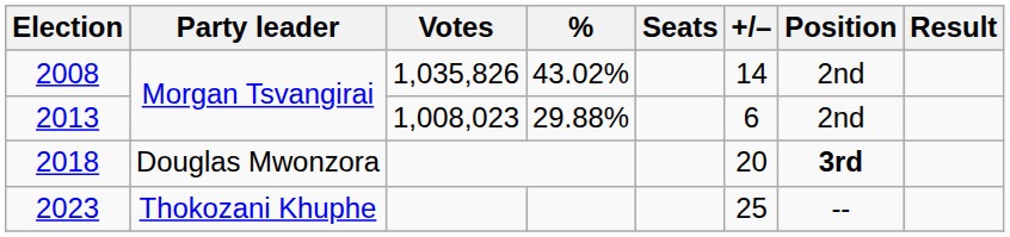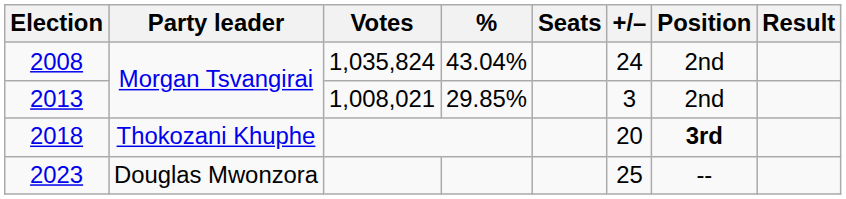 <table class=wikitable style=text-align:center>
 <tr>
 <th>Election</th>
 <th>Party leader</th>
 <th>Votes</th>
 <th>%</th>
 <th>Seats</th>
 <th>+/–</th>
 <th>Position</th>
 <th><strong>Result</strong></th>
 </tr>
 <tr>
 <td><a href='#'>2008</a></td>
 <td rowspan="2"><a href='#'>Morgan Tsvangirai</a></td>
-<td>1,035,826</td>
-<td>43.02%</td>
+<td>1,035,824</td>
+<td>43.04%</td>
 <td></td>
-<td> 14</td>
+<td> 24</td>
 <td> 2nd</td>
 <td></td>
 </tr>
 <tr>
 <td><a href='#'>2013</a></td>
-<td>1,008,023</td>
-<td>29.88%</td>
+<td>1,008,021</td>
+<td>29.85%</td>
 <td></td>
-<td> 6</td>
+<td> 3</td>
 <td> 2nd</td>
 <td></td>
 </tr>
 <tr>
 <td><a href='#'>2018</a></td>
-<td>Douglas Mwonzora</td>
+<td><a href='#'>Thokozani Khuphe</a></td>
 <td colspan="2"></td>
 <td></td>
 <td> 20</td>
 <td><strong> 3rd</strong></td>
 <td></td>
 </tr>
 <tr>
 <td><a href='#'>2023</a></td>
-<td><a href='#'>Thokozani Khuphe</a></td>
+<td>Douglas Mwonzora</td>
 <td></td>
 <td></td>
 <td></td>
 <td> 25</td>
 <td> --</td>
 <td></td>
 </tr>
 </table>
